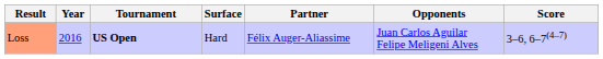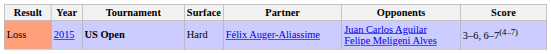 <table class="sortable wikitable">
 <tr>
 <th style="width:65px;">Result</th>
 <th style="width:40px;">Year</th>
 <th style="width:150px;">Tournament</th>
 <th style="width:50px;">Surface</th>
 <th style="width:175px;">Partner</th>
 <th style="width:175px;">Opponents</th>
 <th style="width:125px;" class="unsortable">Score</th>
 </tr>
 <tr style="background:#ccccff;">
 <td style="background:#ffa07a;">Loss</td>
-<td><a href='#'>2016</a></td>
+<td><a href='#'>2015</a></td>
 <td><strong>US Open</strong></td>
 <td>Hard</td>
 <td> <a href='#'>Félix Auger-Aliassime</a></td>
 <td> <a href='#'>Juan Carlos Aguilar</a> <br>  <a href='#'>Felipe Meligeni Alves</a></td>
 <td>3–6, 6–7<sup>(4–7)</sup></td>
 </tr>
 </table>
